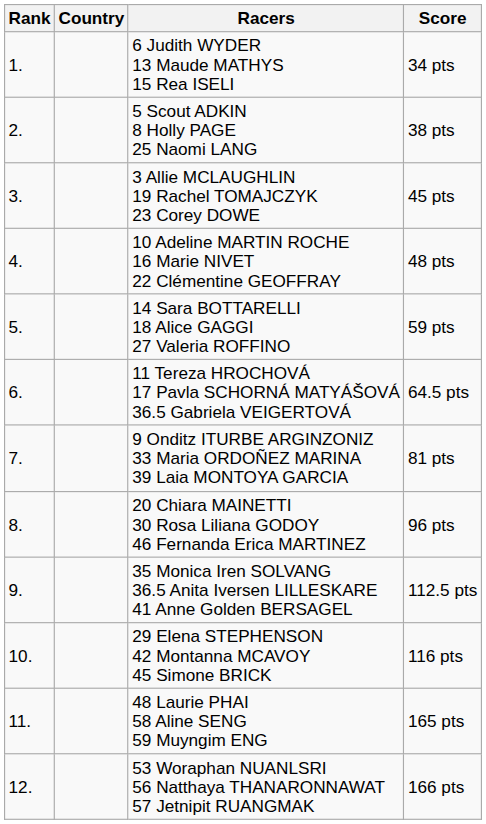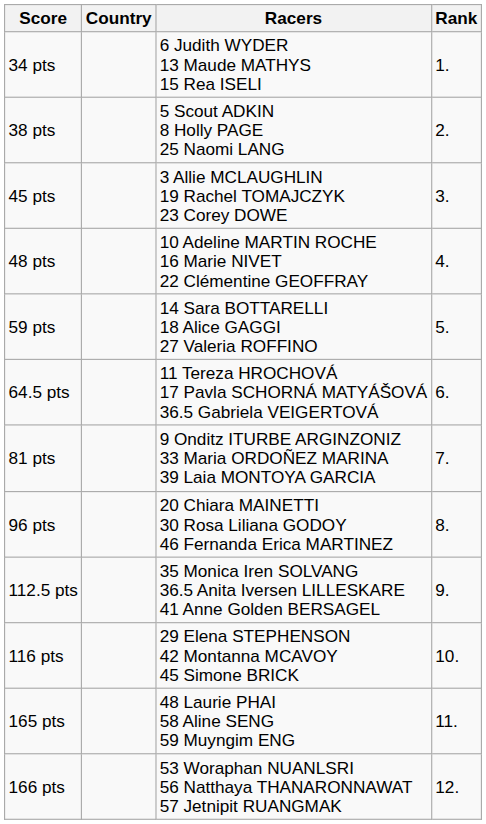 <table class="wikitable sortable" style="text-align:left;font-size:95%">
 <tr>
-<th>Rank</th>
+<th>Score</th>
 <th>Country</th>
 <th>Racers</th>
-<th>Score</th>
+<th>Rank</th>
 </tr>
 <tr>
-<td>1.</td>
+<td>34 pts</td>
 <td></td>
 <td>6	Judith WYDER<br>13	Maude MATHYS<br>15	Rea ISELI</td>
-<td>34 pts</td>
+<td>1.</td>
 </tr>
 <tr>
-<td>2.</td>
+<td>38 pts</td>
 <td></td>
 <td>5	Scout ADKIN<br>8	Holly PAGE<br>25	Naomi LANG</td>
-<td>38 pts</td>
+<td>2.</td>
 </tr>
 <tr>
-<td>3.</td>
+<td>45 pts</td>
 <td></td>
 <td>3	Allie MCLAUGHLIN<br>19	Rachel TOMAJCZYK<br>23	Corey DOWE</td>
-<td>45 pts</td>
+<td>3.</td>
 </tr>
 <tr>
-<td>4.</td>
+<td>48 pts</td>
 <td></td>
 <td>10	Adeline MARTIN ROCHE<br>16	Marie NIVET<br>22	Clémentine GEOFFRAY</td>
-<td>48 pts</td>
+<td>4.</td>
 </tr>
 <tr>
-<td>5.</td>
+<td>59 pts</td>
 <td></td>
 <td>14	Sara BOTTARELLI<br>18	Alice GAGGI<br>27	Valeria ROFFINO</td>
-<td>59 pts</td>
+<td>5.</td>
 </tr>
 <tr>
-<td>6.</td>
+<td>64.5 pts</td>
 <td></td>
 <td>11	Tereza HROCHOVÁ<br>17	Pavla SCHORNÁ MATYÁŠOVÁ<br>36.5	Gabriela VEIGERTOVÁ</td>
-<td>64.5 pts</td>
+<td>6.</td>
 </tr>
 <tr>
-<td>7.</td>
+<td>81 pts</td>
 <td></td>
 <td>9	Onditz ITURBE ARGINZONIZ<br>33	Maria ORDOÑEZ MARINA<br>39	Laia MONTOYA GARCIA</td>
-<td>81 pts</td>
+<td>7.</td>
 </tr>
 <tr>
-<td>8.</td>
+<td>96 pts</td>
 <td></td>
 <td>20	Chiara MAINETTI<br>30	Rosa Liliana GODOY<br>46	Fernanda Erica MARTINEZ</td>
-<td>96 pts</td>
+<td>8.</td>
 </tr>
 <tr>
-<td>9.</td>
+<td>112.5 pts</td>
 <td></td>
 <td>35	Monica Iren SOLVANG<br>36.5	Anita Iversen LILLESKARE<br>41	Anne Golden BERSAGEL</td>
-<td>112.5 pts</td>
+<td>9.</td>
 </tr>
 <tr>
-<td>10.</td>
+<td>116 pts</td>
 <td></td>
 <td>29	Elena STEPHENSON<br>42	Montanna MCAVOY<br>45	Simone BRICK</td>
-<td>116 pts</td>
+<td>10.</td>
 </tr>
 <tr>
-<td>11.</td>
+<td>165 pts</td>
 <td></td>
 <td>48	Laurie PHAI<br>58	Aline SENG<br>59	Muyngim ENG</td>
-<td>165 pts</td>
+<td>11.</td>
 </tr>
 <tr>
-<td>12.</td>
+<td>166 pts</td>
 <td></td>
 <td>53	Woraphan NUANLSRI<br>56	Natthaya THANARONNAWAT<br>57	Jetnipit RUANGMAK</td>
-<td>166 pts</td>
+<td>12.</td>
 </tr>
 </table>
